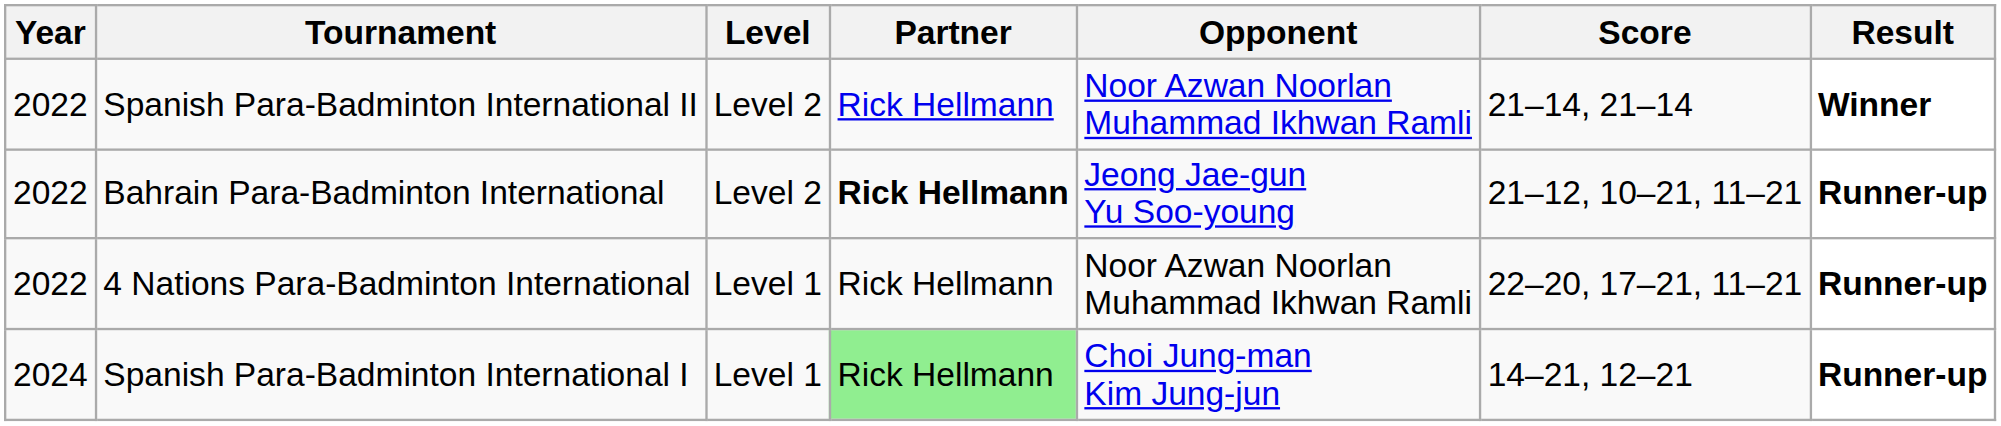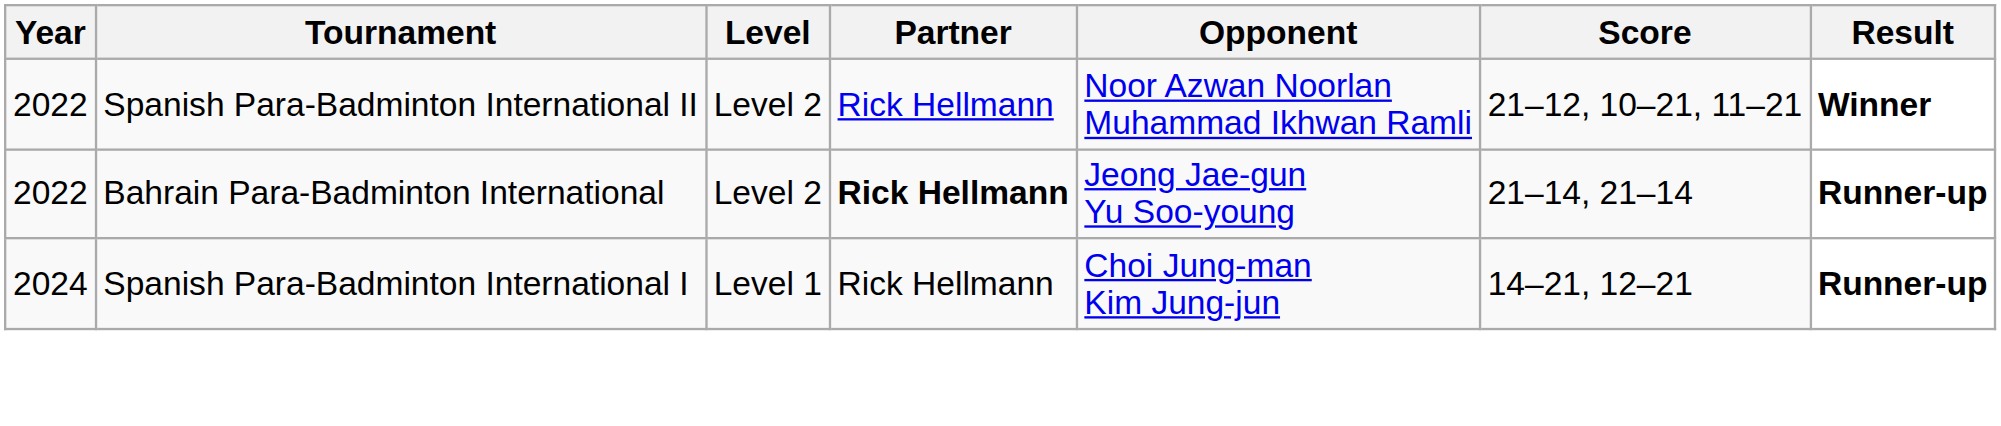 <table class="sortable wikitable" style="font-size: 90%;">
 <tr>
 <th>Year</th>
 <th>Tournament</th>
 <th>Level</th>
 <th>Partner</th>
 <th>Opponent</th>
 <th>Score</th>
 <th>Result</th>
 </tr>
 <tr>
 <td align="center">2022</td>
 <td align="left">Spanish Para-Badminton International II</td>
 <td align="left">Level 2</td>
 <td> <a href='#'>Rick Hellmann</a></td>
 <td align="left"> <a href='#'>Noor Azwan Noorlan</a><br> <a href='#'>Muhammad Ikhwan Ramli</a></td>
-<td align="left">21–14, 21–14</td>
+<td align="left">21–12, 10–21, 11–21</td>
 <td style="text-align:left; background:white"> <strong>Winner</strong></td>
 </tr>
 <tr>
 <td align="center">2022</td>
 <td align="left">Bahrain Para-Badminton International</td>
 <td align="left">Level 2</td>
 <td><strong> Rick Hellmann</strong></td>
 <td align="left"> <a href='#'>Jeong Jae-gun</a><br> <a href='#'>Yu Soo-young</a></td>
-<td align="left">21–12, 10–21, 11–21</td>
-<td style="text-align:left; background:white"> <strong>Runner-up</strong></td>
-</tr>
-<tr>
-<td align="center">2022</td>
-<td align="left">4 Nations Para-Badminton International</td>
-<td align="left">Level 1</td>
-<td> Rick Hellmann</td>
-<td align="left"> Noor Azwan Noorlan<br> Muhammad Ikhwan Ramli</td>
-<td align="left">22–20, 17–21, 11–21</td>
+<td align="left">21–14, 21–14</td>
 <td style="text-align:left; background:white"> <strong>Runner-up</strong></td>
 </tr>
 <tr>
 <td align="center">2024</td>
 <td align="left">Spanish Para-Badminton International I</td>
 <td align="left">Level 1</td>
-<td style="background: lightgreen;"> Rick Hellmann</td>
+<td> Rick Hellmann</td>
 <td align="left"> <a href='#'>Choi Jung-man</a><br> <a href='#'>Kim Jung-jun</a></td>
 <td align="left">14–21, 12–21</td>
 <td style="text-align:left; background:white"> <strong>Runner-up</strong></td>
 </tr>
 </table>
